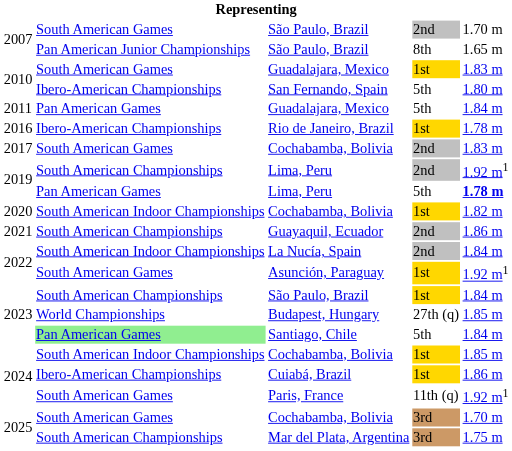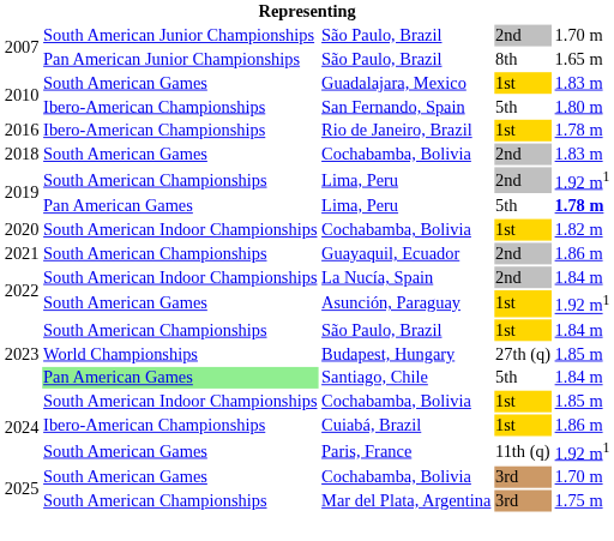 <table>
 <tr>
 <th colspan="5">Representing </th>
 </tr>
 <tr>
 <td rowspan=2>2007</td>
-<td><a href='#'>South American Games</a></td>
+<td><a href='#'>South American Junior Championships</a></td>
 <td><a href='#'>São Paulo, Brazil</a></td>
 <td bgcolor=silver>2nd</td>
 <td>1.70 m</td>
 </tr>
 <tr>
 <td><a href='#'>Pan American Junior Championships</a></td>
 <td><a href='#'>São Paulo, Brazil</a></td>
 <td>8th</td>
 <td>1.65 m</td>
 </tr>
 <tr>
 <td rowspan=2>2010</td>
 <td><a href='#'>South American Games</a></td>
 <td><a href='#'>Guadalajara, Mexico</a></td>
 <td bgcolor=gold>1st</td>
 <td><a href='#'>1.83 m</a></td>
 </tr>
 <tr>
 <td><a href='#'>Ibero-American Championships</a></td>
 <td><a href='#'>San Fernando, Spain</a></td>
 <td>5th</td>
 <td><a href='#'>1.80 m</a></td>
 </tr>
 <tr>
-<td>2011</td>
-<td><a href='#'>Pan American Games</a></td>
-<td><a href='#'>Guadalajara, Mexico</a></td>
-<td>5th</td>
-<td><a href='#'>1.84 m</a></td>
-</tr>
-<tr>
 <td>2016</td>
 <td><a href='#'>Ibero-American Championships</a></td>
 <td><a href='#'>Rio de Janeiro, Brazil</a></td>
 <td bgcolor=gold>1st</td>
 <td><a href='#'>1.78 m</a></td>
 </tr>
 <tr>
-<td>2017</td>
+<td>2018</td>
 <td><a href='#'>South American Games</a></td>
 <td><a href='#'>Cochabamba, Bolivia</a></td>
 <td bgcolor=silver>2nd</td>
 <td><a href='#'>1.83 m</a></td>
 </tr>
 <tr>
 <td rowspan=2>2019</td>
 <td><a href='#'>South American Championships</a></td>
 <td><a href='#'>Lima, Peru</a></td>
 <td bgcolor=silver>2nd</td>
 <td><a href='#'>1.92 m</a><sup>1</sup></td>
 </tr>
 <tr>
 <td><a href='#'>Pan American Games</a></td>
 <td><a href='#'>Lima, Peru</a></td>
 <td>5th</td>
 <td><strong><a href='#'>1.78 m</a></strong></td>
 </tr>
 <tr>
 <td>2020</td>
 <td><a href='#'>South American Indoor Championships</a></td>
 <td><a href='#'>Cochabamba, Bolivia</a></td>
 <td bgcolor=gold>1st</td>
 <td><a href='#'>1.82 m</a></td>
 </tr>
 <tr>
 <td>2021</td>
 <td><a href='#'>South American Championships</a></td>
 <td><a href='#'>Guayaquil, Ecuador</a></td>
 <td bgcolor=silver>2nd</td>
 <td><a href='#'>1.86 m</a></td>
 </tr>
 <tr>
 <td rowspan=2>2022</td>
 <td><a href='#'>South American Indoor Championships</a></td>
 <td><a href='#'>La Nucía, Spain</a></td>
 <td bgcolor=silver>2nd</td>
 <td><a href='#'>1.84 m</a></td>
 </tr>
 <tr>
 <td><a href='#'>South American Games</a></td>
 <td><a href='#'>Asunción, Paraguay</a></td>
 <td bgcolor=gold>1st</td>
 <td><a href='#'>1.92 m</a><sup>1</sup></td>
 </tr>
 <tr>
 <td rowspan=3>2023</td>
 <td><a href='#'>South American Championships</a></td>
 <td><a href='#'>São Paulo, Brazil</a></td>
 <td bgcolor=gold>1st</td>
 <td><a href='#'>1.84 m</a></td>
 </tr>
 <tr>
 <td><a href='#'>World Championships</a></td>
 <td><a href='#'>Budapest, Hungary</a></td>
 <td>27th (q)</td>
 <td><a href='#'>1.85 m</a></td>
 </tr>
 <tr>
 <td style="background: lightgreen;"><a href='#'>Pan American Games</a></td>
 <td><a href='#'>Santiago, Chile</a></td>
 <td>5th</td>
 <td><a href='#'>1.84 m</a></td>
 </tr>
 <tr>
 <td rowspan=3>2024</td>
 <td><a href='#'>South American Indoor Championships</a></td>
 <td><a href='#'>Cochabamba, Bolivia</a></td>
 <td bgcolor=gold>1st</td>
 <td><a href='#'>1.85 m</a></td>
 </tr>
 <tr>
 <td><a href='#'>Ibero-American Championships</a></td>
 <td><a href='#'>Cuiabá, Brazil</a></td>
 <td bgcolor=gold>1st</td>
 <td><a href='#'>1.86 m</a></td>
 </tr>
 <tr>
 <td><a href='#'>South American Games</a></td>
 <td><a href='#'>Paris, France</a></td>
 <td>11th (q)</td>
 <td><a href='#'>1.92 m</a><sup>1</sup></td>
 </tr>
 <tr>
 <td rowspan=2>2025</td>
 <td><a href='#'>South American Games</a></td>
 <td><a href='#'>Cochabamba, Bolivia</a></td>
 <td bgcolor=cc9966>3rd</td>
 <td><a href='#'>1.70 m</a></td>
 </tr>
 <tr>
 <td><a href='#'>South American Championships</a></td>
 <td><a href='#'>Mar del Plata, Argentina</a></td>
 <td bgcolor=cc9966>3rd</td>
 <td><a href='#'>1.75 m</a></td>
 </tr>
 </table>
